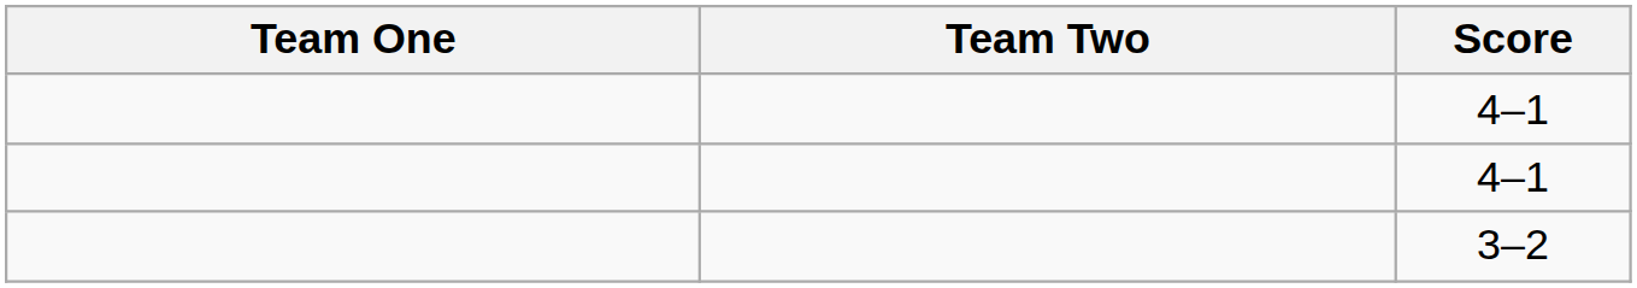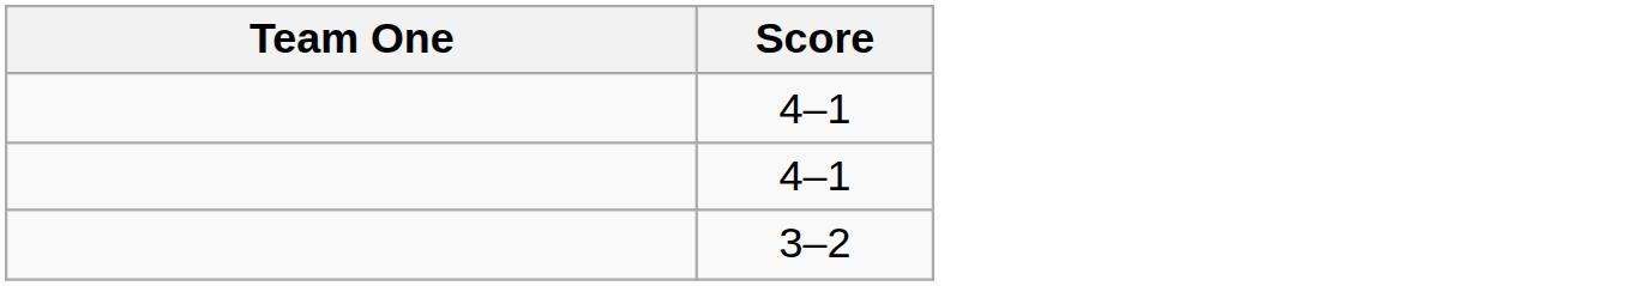 <table class="wikitable" style="text-align: center">
 <tr>
 <th width=250>Team One</th>
-<th width=250>Team Two</th>
 <th width=80>Score</th>
 </tr>
 <tr>
-<td></td>
 <td></td>
 <td>4–1</td>
 </tr>
 <tr>
 <td></td>
-<td></td>
 <td>4–1</td>
 </tr>
 <tr>
 <td></td>
-<td></td>
 <td>3–2</td>
 </tr>
 </table>
